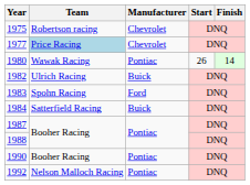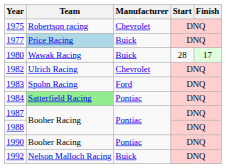 <table class="wikitable" style="font-size: 90%;">
 <tr>
 <th>Year</th>
 <th>Team</th>
 <th>Manufacturer</th>
 <th>Start</th>
 <th>Finish</th>
 </tr>
 <tr>
 <td><a href='#'>1975</a></td>
 <td><a href='#'>Robertson racing</a></td>
 <td><a href='#'>Chevrolet</a></td>
 <td align=center colspan=2 style="background:#FFCFCF;">DNQ</td>
 </tr>
 <tr>
 <td><a href='#'>1977</a></td>
 <td style="background: lightblue;"><a href='#'>Price Racing</a></td>
-<td><a href='#'>Chevrolet</a></td>
+<td><a href='#'>Buick</a></td>
 <td align=center colspan=2 style="background:#FFCFCF;">DNQ</td>
 </tr>
 <tr>
 <td><a href='#'>1980</a></td>
 <td><a href='#'>Wawak Racing</a></td>
-<td><a href='#'>Pontiac</a></td>
-<td align=center>26</td>
-<td align=center style="background:#DFFFDF;">14</td>
+<td><a href='#'>Buick</a></td>
+<td align=center>28</td>
+<td align=center style="background:#DFFFDF;">17</td>
 </tr>
 <tr>
 <td><a href='#'>1982</a></td>
 <td><a href='#'>Ulrich Racing</a></td>
-<td><a href='#'>Buick</a></td>
+<td><a href='#'>Chevrolet</a></td>
 <td align=center colspan=2 style="background:#FFCFCF;">DNQ</td>
 </tr>
 <tr>
 <td><a href='#'>1983</a></td>
 <td><a href='#'>Spohn Racing</a></td>
 <td><a href='#'>Ford</a></td>
 <td align=center colspan=2 style="background:#FFCFCF;">DNQ</td>
 </tr>
 <tr>
 <td><a href='#'>1984</a></td>
-<td><a href='#'>Satterfield Racing</a></td>
-<td><a href='#'>Buick</a></td>
+<td style="background: lightgreen;"><a href='#'>Satterfield Racing</a></td>
+<td><a href='#'>Pontiac</a></td>
 <td align=center colspan=2 style="background:#FFCFCF;">DNQ</td>
 </tr>
 <tr>
 <td><a href='#'>1987</a></td>
 <td rowspan=2>Booher Racing</td>
 <td rowspan=2><a href='#'>Pontiac</a></td>
 <td align=center colspan=2 style="background:#FFCFCF;">DNQ</td>
 </tr>
 <tr>
 <td><a href='#'>1988</a></td>
 <td align=center colspan=2 style="background:#FFCFCF;">DNQ</td>
 </tr>
 <tr>
 <td><a href='#'>1990</a></td>
 <td>Booher Racing</td>
 <td><a href='#'>Pontiac</a></td>
 <td align=center colspan=2 style="background:#FFCFCF;">DNQ</td>
 </tr>
 <tr>
 <td><a href='#'>1992</a></td>
 <td><a href='#'>Nelson Malloch Racing</a></td>
-<td><a href='#'>Pontiac</a></td>
+<td><a href='#'>Buick</a></td>
 <td align=center colspan=2 style="background:#FFCFCF;">DNQ</td>
 </tr>
 </table>
